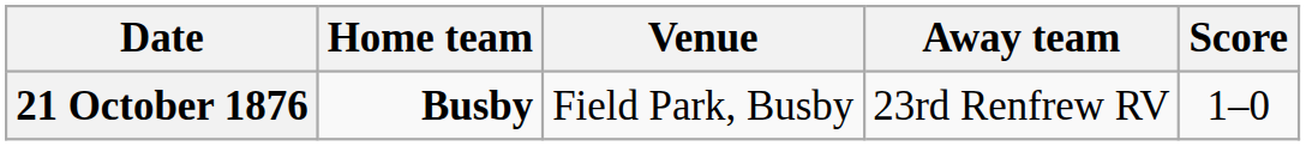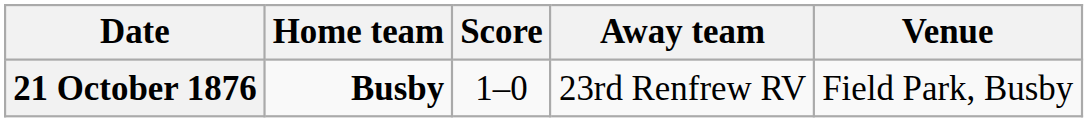 <table class="wikitable football-result-list" style="max-width: 80em; text-align: center">
 <tr>
 <th scope="col">Date</th>
 <th scope="col">Home team</th>
+<th scope="col">Score</th>
+<th scope="col">Away team</th>
 <th scope="col">Venue</th>
-<th scope="col">Away team</th>
-<th scope="col">Score</th>
 </tr>
 <tr>
 <th scope="row">21 October 1876</th>
 <td align=right><strong>Busby</strong></td>
+<td>1–0</td>
+<td align=left>23rd Renfrew RV</td>
 <td align=left>Field Park, Busby</td>
-<td align=left>23rd Renfrew RV</td>
-<td>1–0</td>
 </tr>
 </table>
